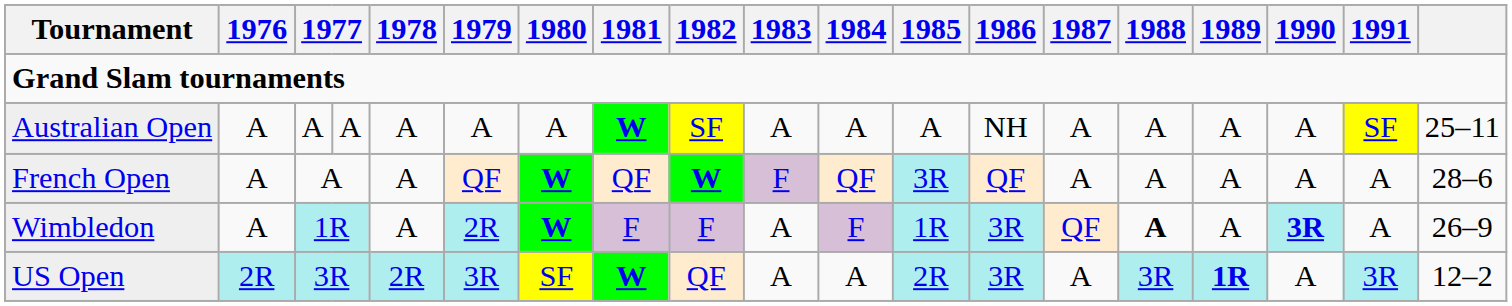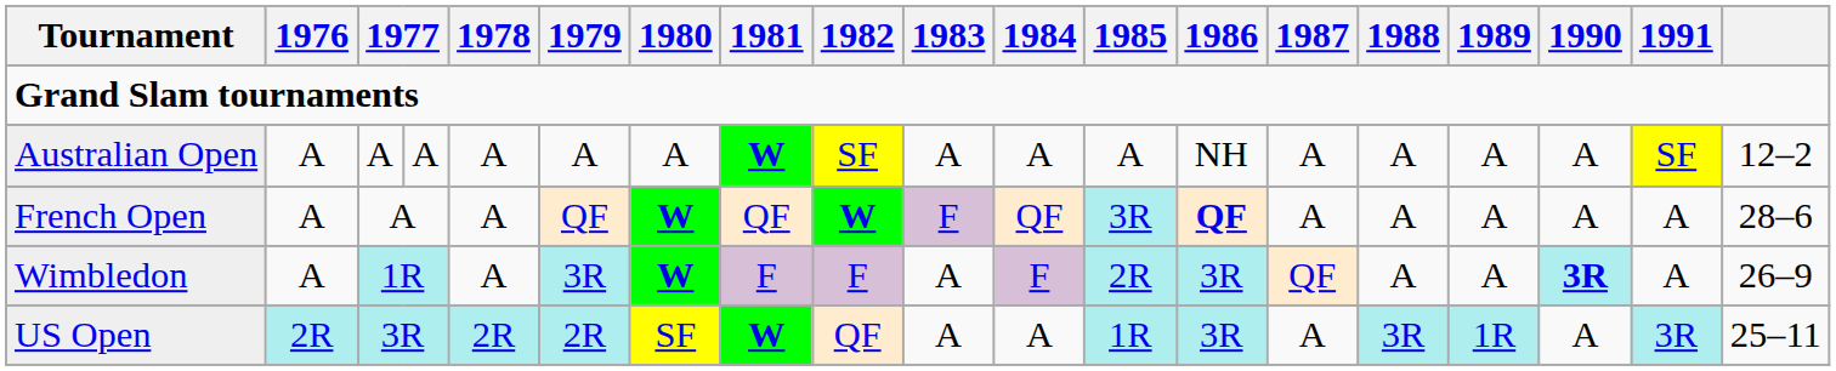 <table class=wikitable style=text-align:center;font-size:97%>
 <tr style="background:#efefef;">
 <th>Tournament</th>
 <th><a href='#'>1976</a></th>
 <th colspan=2><a href='#'>1977</a></th>
 <th><a href='#'>1978</a></th>
 <th><a href='#'>1979</a></th>
 <th><a href='#'>1980</a></th>
 <th><a href='#'>1981</a></th>
 <th><a href='#'>1982</a></th>
 <th><a href='#'>1983</a></th>
 <th><a href='#'>1984</a></th>
 <th><a href='#'>1985</a></th>
 <th><a href='#'>1986</a></th>
 <th><a href='#'>1987</a></th>
 <th><a href='#'>1988</a></th>
 <th><a href='#'>1989</a></th>
 <th><a href='#'>1990</a></th>
 <th><a href='#'>1991</a></th>
 <th></th>
 </tr>
 <tr>
 <td colspan="25" style="text-align:left;"><strong>Grand Slam tournaments</strong></td>
 </tr>
 <tr>
 <td style="background:#efefef; text-align:left;"><a href='#'>Australian Open</a></td>
 <td>A</td>
 <td>A</td>
 <td>A</td>
 <td>A</td>
 <td>A</td>
 <td>A</td>
 <td bgcolor=lime><a href='#'><strong>W</strong></a></td>
 <td style="background:yellow;"><a href='#'>SF</a></td>
 <td>A</td>
 <td>A</td>
 <td>A</td>
 <td style="text-align:center;">NH</td>
 <td>A</td>
 <td>A</td>
 <td>A</td>
 <td>A</td>
 <td style="background:yellow;"><a href='#'>SF</a></td>
-<td>25–11</td>
+<td>12–2</td>
 </tr>
 <tr>
 <td style="background:#efefef; text-align:left;"><a href='#'>French Open</a></td>
 <td>A</td>
 <td colspan=2>A</td>
 <td>A</td>
 <td style="background:#ffebcd;"><a href='#'>QF</a></td>
 <td bgcolor=lime><a href='#'><strong>W</strong></a></td>
 <td style="background:#ffebcd;"><a href='#'>QF</a></td>
 <td bgcolor=lime><a href='#'><strong>W</strong></a></td>
 <td style="background:thistle;"><a href='#'>F</a></td>
 <td style="background:#ffebcd;"><a href='#'>QF</a></td>
 <td style="background:#afeeee;"><a href='#'>3R</a></td>
-<td style="background:#ffebcd;"><a href='#'>QF</a></td>
+<td style="background:#ffebcd;"><strong><a href='#'>QF</a></strong></td>
 <td>A</td>
 <td>A</td>
 <td>A</td>
 <td>A</td>
 <td>A</td>
 <td>28–6</td>
 </tr>
 <tr>
 <td style="background:#efefef; text-align:left;"><a href='#'>Wimbledon</a></td>
 <td>A</td>
 <td style="background:#afeeee;" colspan="2"><a href='#'>1R</a></td>
 <td>A</td>
-<td style="background:#afeeee;"><a href='#'>2R</a></td>
+<td style="background:#afeeee;"><a href='#'>3R</a></td>
 <td bgcolor=lime><a href='#'><strong>W</strong></a></td>
 <td style="background:thistle;"><a href='#'>F</a></td>
 <td style="background:thistle;"><a href='#'>F</a></td>
 <td>A</td>
 <td style="background:thistle;"><a href='#'>F</a></td>
-<td style="background:#afeeee;"><a href='#'>1R</a></td>
+<td style="background:#afeeee;"><a href='#'>2R</a></td>
 <td style="background:#afeeee;"><a href='#'>3R</a></td>
 <td style="background:#ffebcd;"><a href='#'>QF</a></td>
-<td><strong>A</strong></td>
+<td>A</td>
 <td>A</td>
 <td style="background:#afeeee;"><strong><a href='#'>3R</a></strong></td>
 <td>A</td>
 <td>26–9</td>
 </tr>
 <tr>
 <td style="background:#efefef; text-align:left;"><a href='#'>US Open</a></td>
 <td style="background:#afeeee;"><a href='#'>2R</a></td>
 <td style="background:#afeeee;" colspan="2"><a href='#'>3R</a></td>
 <td style="background:#afeeee;"><a href='#'>2R</a></td>
-<td style="background:#afeeee;"><a href='#'>3R</a></td>
+<td style="background:#afeeee;"><a href='#'>2R</a></td>
 <td style="background:yellow;"><a href='#'>SF</a></td>
 <td bgcolor=lime><a href='#'><strong>W</strong></a></td>
 <td style="background:#ffebcd;"><a href='#'>QF</a></td>
 <td>A</td>
 <td>A</td>
-<td style="background:#afeeee;"><a href='#'>2R</a></td>
+<td style="background:#afeeee;"><a href='#'>1R</a></td>
 <td style="background:#afeeee;"><a href='#'>3R</a></td>
 <td>A</td>
 <td style="background:#afeeee;"><a href='#'>3R</a></td>
-<td style="background:#afeeee;"><strong><a href='#'>1R</a></strong></td>
+<td style="background:#afeeee;"><a href='#'>1R</a></td>
 <td>A</td>
 <td style="background:#afeeee;"><a href='#'>3R</a></td>
-<td>12–2</td>
+<td>25–11</td>
 </tr>
 </table>
